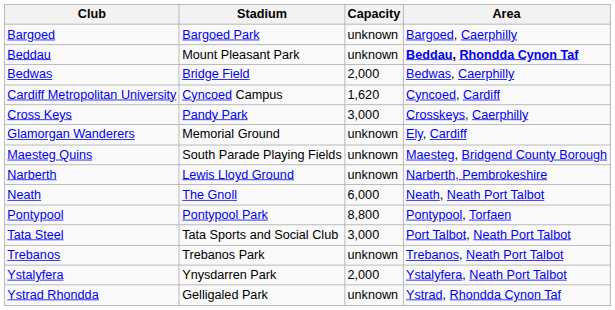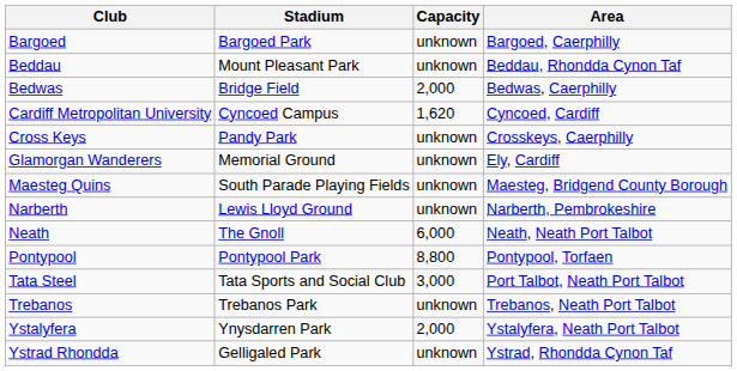 <table class="wikitable sortable">
 <tr>
 <th>Club</th>
 <th>Stadium</th>
 <th>Capacity</th>
 <th>Area</th>
 </tr>
 <tr>
 <td><a href='#'>Bargoed</a></td>
 <td><a href='#'>Bargoed Park</a></td>
 <td style="text-align:left;">unknown</td>
 <td><a href='#'>Bargoed</a>, <a href='#'>Caerphilly</a></td>
 </tr>
 <tr>
 <td><a href='#'>Beddau</a></td>
 <td>Mount Pleasant Park</td>
 <td style="text-align:left;">unknown</td>
-<td><strong><a href='#'>Beddau</a>, <a href='#'>Rhondda Cynon Taf</a></strong></td>
+<td><a href='#'>Beddau</a>, <a href='#'>Rhondda Cynon Taf</a></td>
 </tr>
 <tr>
 <td><a href='#'>Bedwas</a></td>
 <td><a href='#'>Bridge Field</a></td>
 <td style="text-align:left;">2,000</td>
 <td><a href='#'>Bedwas</a>, <a href='#'>Caerphilly</a></td>
 </tr>
 <tr>
 <td><a href='#'>Cardiff Metropolitan University</a></td>
 <td><a href='#'>Cyncoed</a> Campus</td>
 <td style="text-align:left;">1,620</td>
 <td><a href='#'>Cyncoed</a>, <a href='#'>Cardiff</a></td>
 </tr>
 <tr>
 <td><a href='#'>Cross Keys</a></td>
 <td><a href='#'>Pandy Park</a></td>
-<td style="text-align:left;">3,000</td>
+<td style="text-align:left;">unknown</td>
 <td><a href='#'>Crosskeys</a>, <a href='#'>Caerphilly</a></td>
 </tr>
 <tr>
 <td><a href='#'>Glamorgan Wanderers</a></td>
 <td>Memorial Ground</td>
 <td style="text-align:left;">unknown</td>
 <td><a href='#'>Ely</a>, <a href='#'>Cardiff</a></td>
 </tr>
 <tr>
 <td><a href='#'>Maesteg Quins</a></td>
 <td>South Parade Playing Fields</td>
 <td style="text-align:left;">unknown</td>
 <td><a href='#'>Maesteg</a>, <a href='#'>Bridgend County Borough</a></td>
 </tr>
 <tr>
 <td><a href='#'>Narberth</a></td>
 <td><a href='#'>Lewis Lloyd Ground</a></td>
 <td style="text-align:left;">unknown</td>
 <td><a href='#'>Narberth, Pembrokeshire</a></td>
 </tr>
 <tr>
 <td><a href='#'>Neath</a></td>
 <td><a href='#'>The Gnoll</a></td>
 <td style="text-align:left;">6,000</td>
 <td><a href='#'>Neath</a>, <a href='#'>Neath Port Talbot</a></td>
 </tr>
 <tr>
 <td><a href='#'>Pontypool</a></td>
 <td><a href='#'>Pontypool Park</a></td>
 <td style="text-align:left;">8,800</td>
 <td><a href='#'>Pontypool</a>, <a href='#'>Torfaen</a></td>
 </tr>
 <tr>
 <td><a href='#'>Tata Steel</a></td>
 <td>Tata Sports and Social Club</td>
 <td style="text-align:left;">3,000</td>
 <td><a href='#'>Port Talbot</a>, <a href='#'>Neath Port Talbot</a></td>
 </tr>
 <tr>
 <td><a href='#'>Trebanos</a></td>
 <td>Trebanos Park</td>
 <td style="text-align:left;">unknown</td>
 <td><a href='#'>Trebanos</a>, <a href='#'>Neath Port Talbot</a></td>
 </tr>
 <tr>
 <td><a href='#'>Ystalyfera</a></td>
 <td>Ynysdarren Park</td>
 <td style="text-align:left;">2,000</td>
 <td><a href='#'>Ystalyfera</a>, <a href='#'>Neath Port Talbot</a></td>
 </tr>
 <tr>
 <td><a href='#'>Ystrad Rhondda</a></td>
 <td>Gelligaled Park</td>
 <td style="text-align:left;">unknown</td>
 <td><a href='#'>Ystrad</a>, <a href='#'>Rhondda Cynon Taf</a></td>
 </tr>
 </table>
